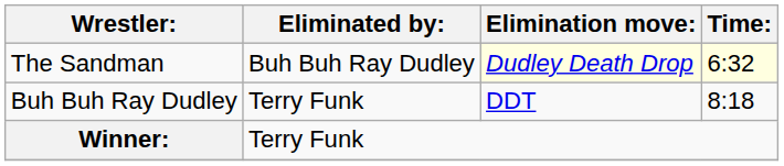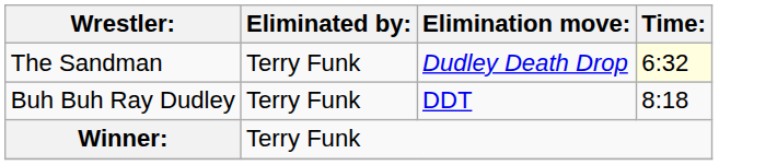 <table class="wikitable">
 <tr>
 <th>Wrestler:</th>
 <th>Eliminated by:</th>
 <th>Elimination move:</th>
 <th>Time:</th>
 </tr>
 <tr>
 <td>The Sandman</td>
-<td>Buh Buh Ray Dudley</td>
-<td style="background: lightyellow;"><em><a href='#'>Dudley Death Drop</a></em></td>
+<td>Terry Funk</td>
+<td><em><a href='#'>Dudley Death Drop</a></em></td>
 <td style="background: lightyellow;">6:32</td>
 </tr>
 <tr>
 <td>Buh Buh Ray Dudley</td>
 <td>Terry Funk</td>
 <td><a href='#'>DDT</a></td>
 <td>8:18</td>
 </tr>
 <tr>
 <th>Winner:</th>
 <td colspan="3">Terry Funk</td>
 </tr>
 <tr>
 </tr>
 </table>
